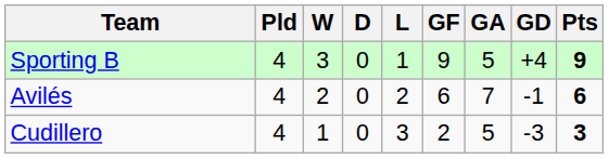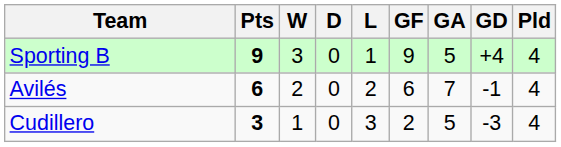 <table class="wikitable" style="text-align: center;">
 <tr>
 <th width=165>Team</th>
-<th width=20>Pld</th>
+<th width=20>Pts</th>
 <th width=20>W</th>
 <th width=20>D</th>
 <th width=20>L</th>
 <th width=20>GF</th>
 <th width=20>GA</th>
 <th width=20>GD</th>
-<th width=20>Pts</th>
+<th width=20>Pld</th>
 </tr>
 <tr bgcolor=#ccffcc>
 <td align=left><a href='#'>Sporting B</a></td>
-<td>4</td>
+<td><strong>9</strong></td>
 <td>3</td>
 <td>0</td>
 <td>1</td>
 <td>9</td>
 <td>5</td>
 <td>+4</td>
-<td><strong>9</strong></td>
+<td>4</td>
 </tr>
 <tr>
 <td align=left><a href='#'>Avilés</a></td>
-<td>4</td>
+<td><strong>6</strong></td>
 <td>2</td>
 <td>0</td>
 <td>2</td>
 <td>6</td>
 <td>7</td>
 <td>-1</td>
-<td><strong>6</strong></td>
+<td>4</td>
 </tr>
 <tr>
 <td align=left><a href='#'>Cudillero</a></td>
-<td>4</td>
+<td><strong>3</strong></td>
 <td>1</td>
 <td>0</td>
 <td>3</td>
 <td>2</td>
 <td>5</td>
 <td>-3</td>
-<td><strong>3</strong></td>
+<td>4</td>
 </tr>
 </table>
